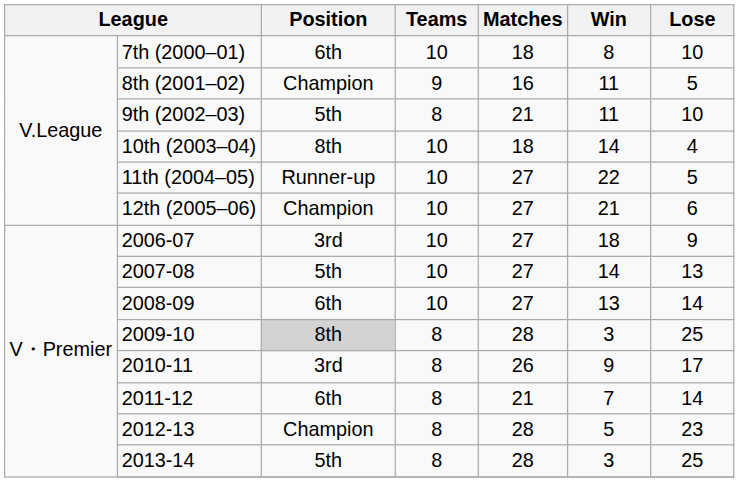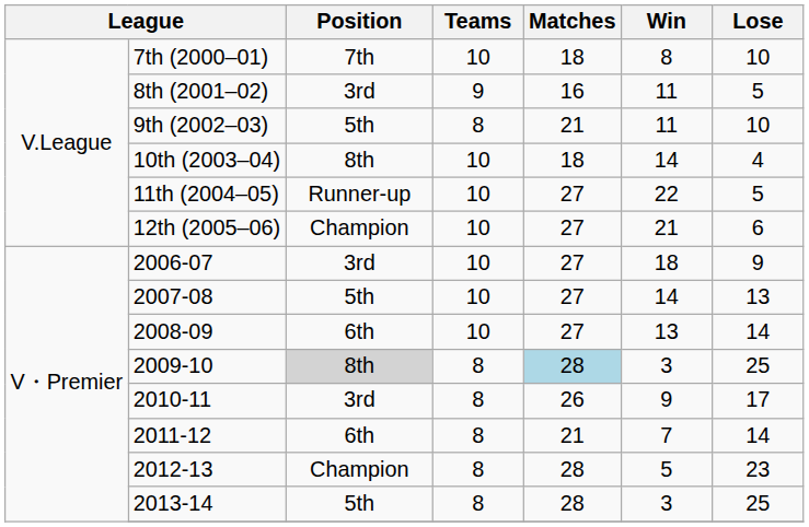 <table class="wikitable" border="1">
 <tr>
 <th width=200 colspan=2>League</th>
 <th width=100>Position</th>
 <th width=60 align=center>Teams</th>
 <th width=60>Matches</th>
 <th width=60>Win</th>
 <th width=60>Lose</th>
 </tr>
 <tr>
 <td align=center rowspan=6>V.League</td>
 <td>7th (2000–01)</td>
-<td align=center>6th</td>
+<td align=center>7th</td>
 <td align=center>10</td>
 <td align=center>18</td>
 <td align=center>8</td>
 <td align=center>10</td>
 </tr>
 <tr>
 <td>8th (2001–02)</td>
-<td align=center>Champion</td>
+<td align=center>3rd</td>
 <td align=center>9</td>
 <td align=center>16</td>
 <td align=center>11</td>
 <td align=center>5</td>
 </tr>
 <tr>
 <td>9th (2002–03)</td>
 <td align=center>5th</td>
 <td align=center>8</td>
 <td align=center>21</td>
 <td align=center>11</td>
 <td align=center>10</td>
 </tr>
 <tr>
 <td>10th (2003–04)</td>
 <td align=center>8th</td>
 <td align=center>10</td>
 <td align=center>18</td>
 <td align=center>14</td>
 <td align=center>4</td>
 </tr>
 <tr>
 <td>11th (2004–05)</td>
 <td align=center>Runner-up</td>
 <td align=center>10</td>
 <td align=center>27</td>
 <td align=center>22</td>
 <td align=center>5</td>
 </tr>
 <tr>
 <td>12th (2005–06)</td>
 <td align=center>Champion</td>
 <td align=center>10</td>
 <td align=center>27</td>
 <td align=center>21</td>
 <td align=center>6</td>
 </tr>
 <tr>
 <td align=center rowspan=10>V・Premier</td>
 <td>2006-07</td>
 <td align=center>3rd</td>
 <td align=center>10</td>
 <td align=center>27</td>
 <td align=center>18</td>
 <td align=center>9</td>
 </tr>
 <tr>
 <td>2007-08</td>
 <td align=center>5th</td>
 <td align=center>10</td>
 <td align=center>27</td>
 <td align=center>14</td>
 <td align=center>13</td>
 </tr>
 <tr>
 <td>2008-09</td>
 <td align=center>6th</td>
 <td align=center>10</td>
 <td align=center>27</td>
 <td align=center>13</td>
 <td align=center>14</td>
 </tr>
 <tr>
 <td>2009-10</td>
 <td align=center style="background: lightgrey;">8th</td>
 <td align=center>8</td>
-<td align=center>28</td>
+<td align=center style="background: lightblue;">28</td>
 <td align=center>3</td>
 <td align=center>25</td>
 </tr>
 <tr>
 <td>2010-11</td>
 <td align=center>3rd</td>
 <td align=center>8</td>
 <td align=center>26</td>
 <td align=center>9</td>
 <td align=center>17</td>
 </tr>
 <tr>
 <td>2011-12</td>
 <td align=center>6th</td>
 <td align=center>8</td>
 <td align=center>21</td>
 <td align=center>7</td>
 <td align=center>14</td>
 </tr>
 <tr>
 <td>2012-13</td>
 <td align=center>Champion</td>
 <td align=center>8</td>
 <td align=center>28</td>
 <td align=center>5</td>
 <td align=center>23</td>
 </tr>
 <tr>
 <td>2013-14</td>
 <td align=center>5th</td>
 <td align=center>8</td>
 <td align=center>28</td>
 <td align=center>3</td>
 <td align=center>25</td>
 </tr>
 <tr>
 </tr>
 </table>
